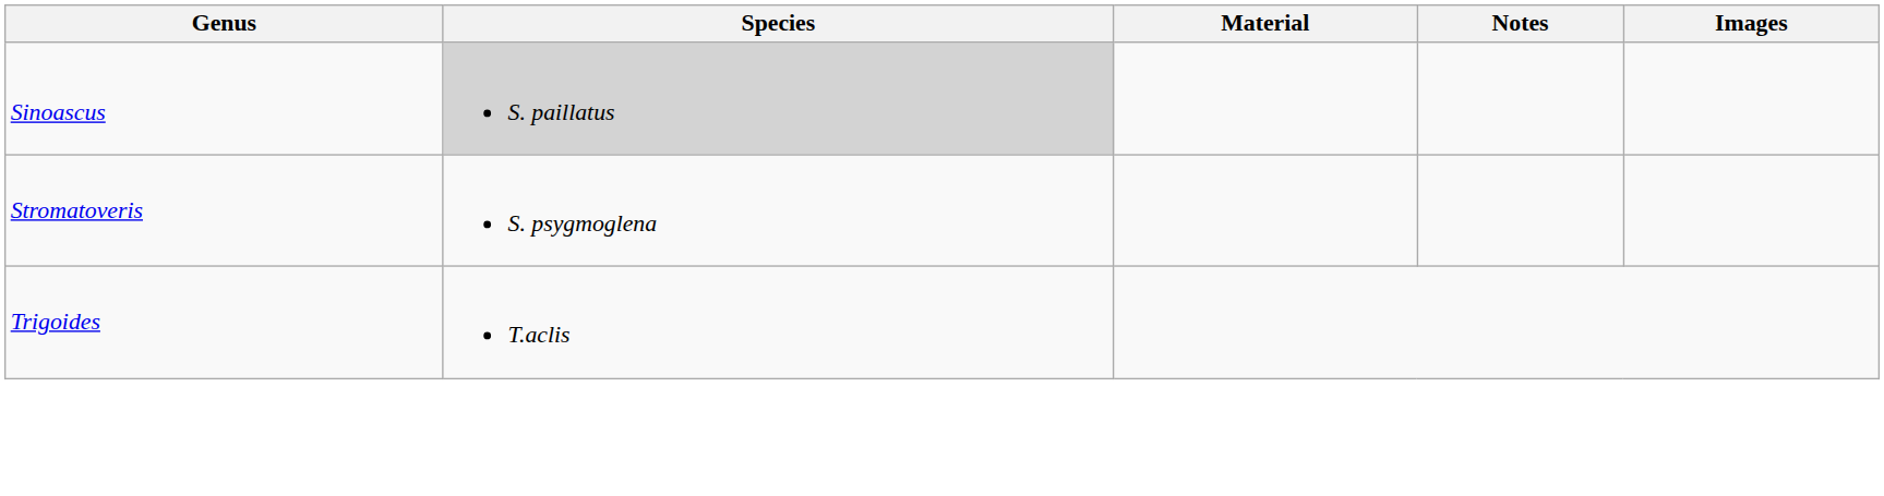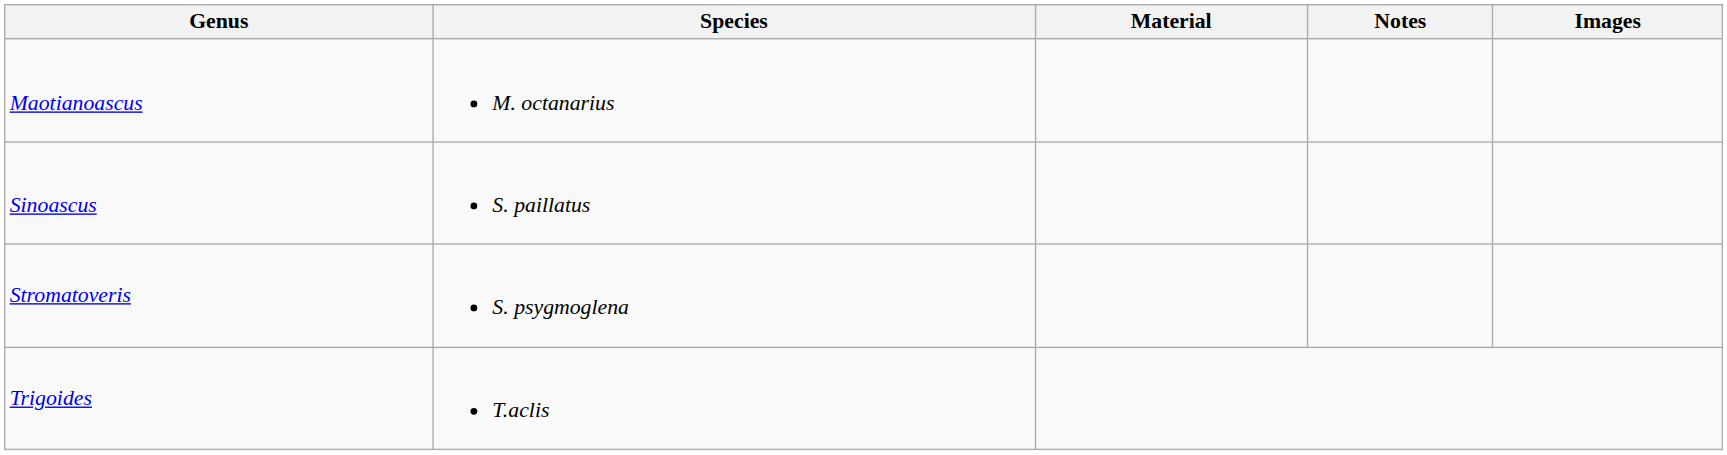 <table class="wikitable" style="margin:auto;width:100%;">
 <tr>
 <th>Genus</th>
 <th>Species</th>
 <th>Material</th>
 <th>Notes</th>
 <th>Images</th>
 </tr>
 <tr>
+<td><br><em><a href='#'>Maotianoascus</a></em></td>
+<td><br><ul><li><em>M. octanarius</em></li></ul></td>
+<td></td>
+<td></td>
+<td><br></td>
+</tr>
+<tr>
 <td><br><em><a href='#'>Sinoascus</a></em></td>
-<td style="background: lightgrey;"><br><ul><li><em>S. paillatus</em></li></ul></td>
+<td><br><ul><li><em>S. paillatus</em></li></ul></td>
 <td></td>
 <td></td>
 <td><br></td>
 </tr>
 <tr>
 <td><em><a href='#'>Stromatoveris</a></em></td>
 <td><br><ul><li><em>S. psygmoglena</em></li></ul></td>
 <td></td>
 <td></td>
 <td></td>
 </tr>
 <tr>
 <td><em><a href='#'>Trigoides</a></em></td>
 <td><br><ul><li><em>T.aclis</em></li></ul></td>
 </tr>
 </table>
